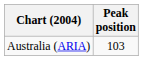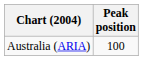 <table class="wikitable sortable plainrowheaders" style="text-align:center">
 <tr>
 <th>Chart (2004)</th>
 <th>Peak<br> position</th>
 </tr>
 <tr>
 <td>Australia (<a href='#'>ARIA</a>)</td>
-<td align="center">103</td>
+<td align="center">100</td>
 </tr>
 </table>
